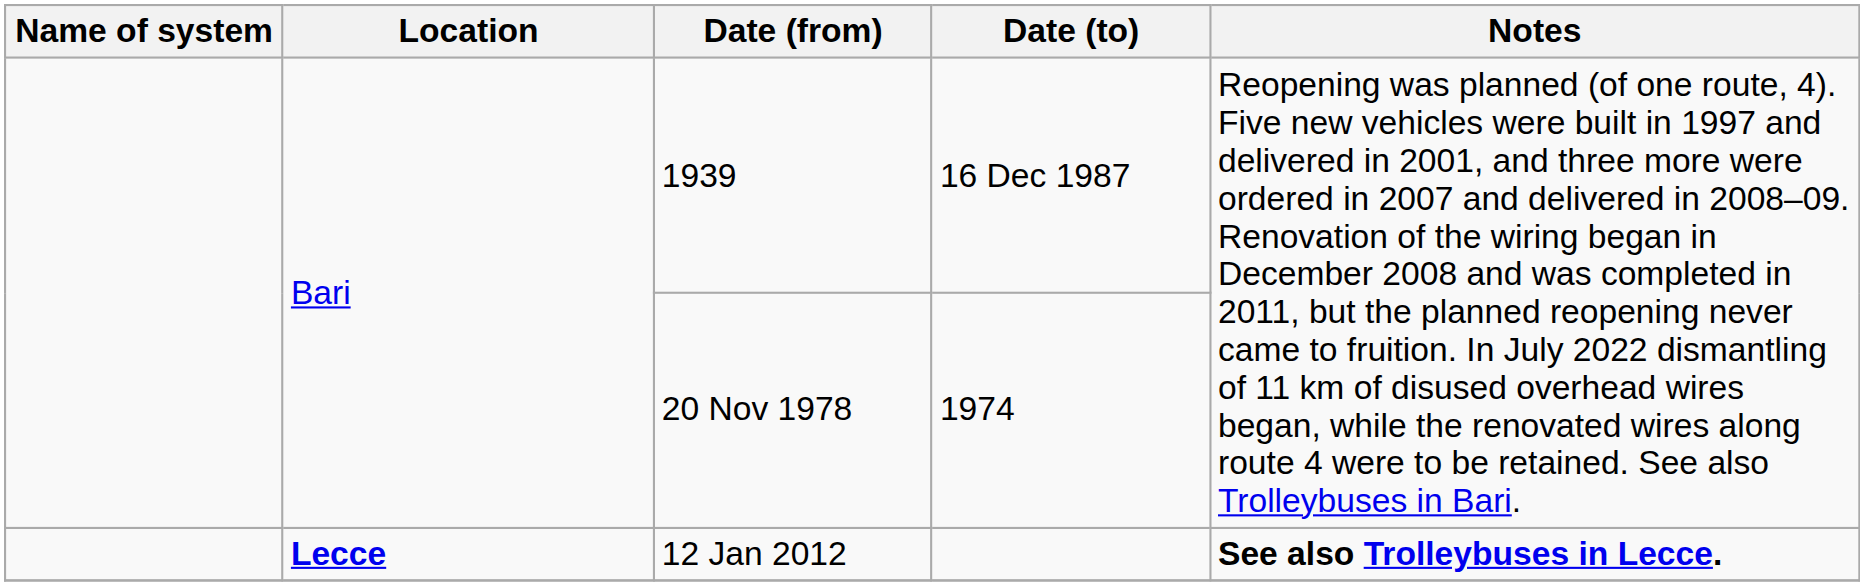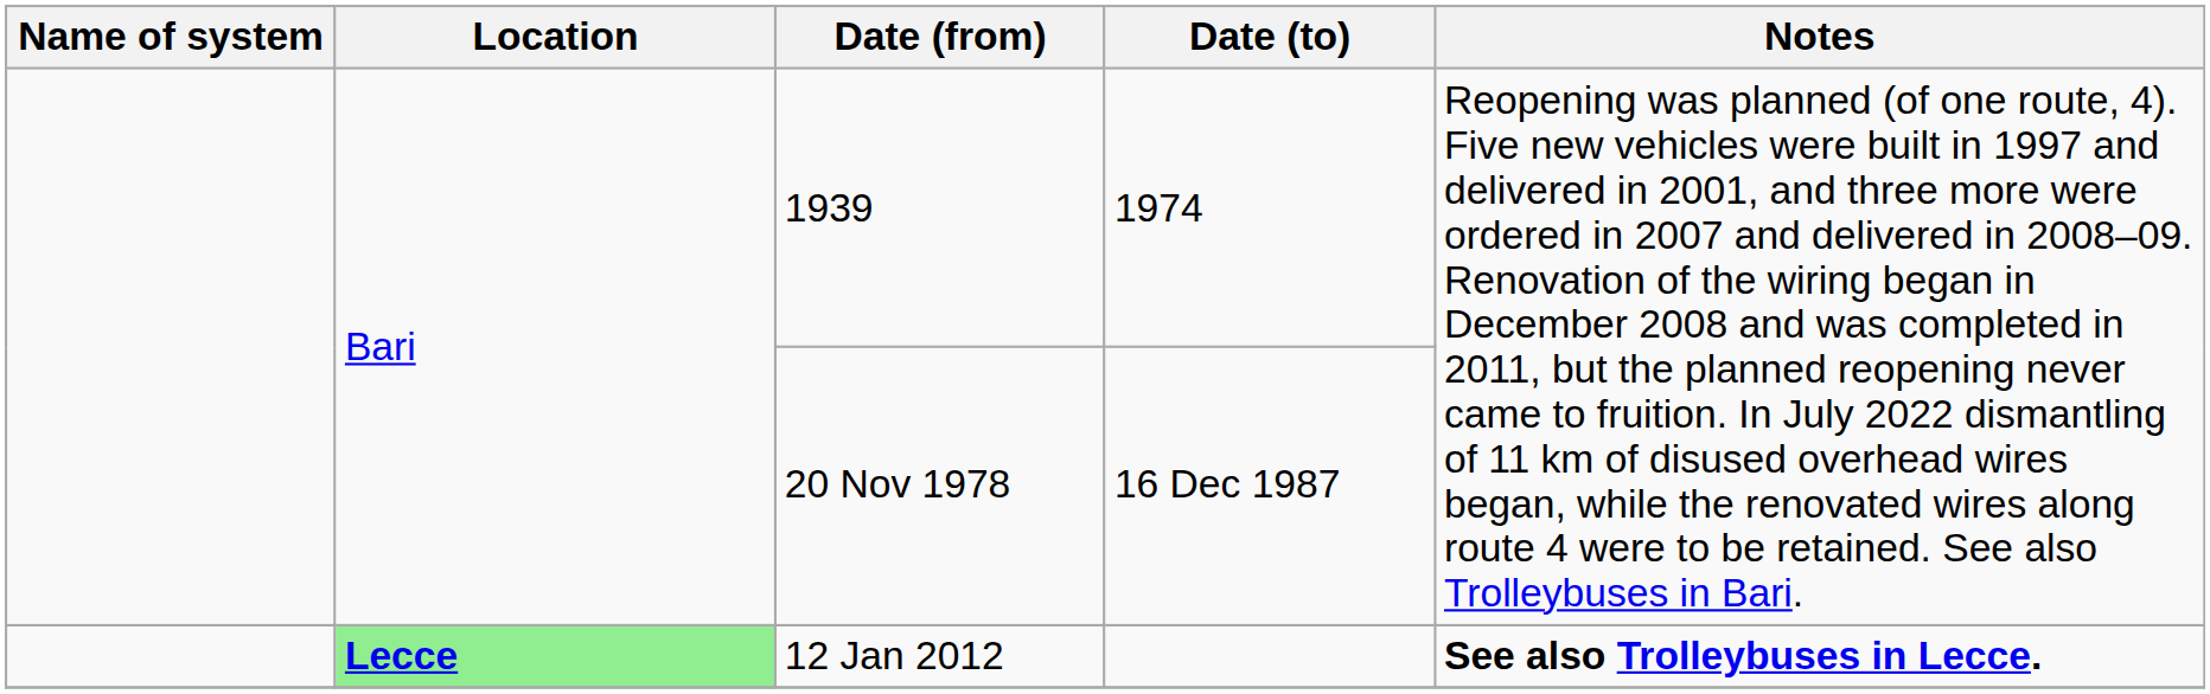 <table class="wikitable" width=100%>
 <tr>
 <th width=15%>Name of system</th>
 <th width=20%>Location</th>
 <th width=15%>Date (from)</th>
 <th width=15%>Date (to)</th>
 <th width=35%>Notes</th>
 </tr>
 <tr>
 <td rowspan=2> </td>
 <td rowspan=2><a href='#'>Bari</a></td>
 <td>1939</td>
-<td>16 Dec 1987</td>
+<td>1974</td>
 <td rowspan=2>Reopening was planned (of one route, 4). Five new vehicles were built in 1997 and delivered in 2001, and three more were ordered in 2007 and delivered in 2008–09. Renovation of the wiring began in December 2008 and was completed in 2011, but the planned reopening never came to fruition. In July 2022 dismantling of 11 km of disused overhead wires began, while the renovated wires along route 4 were to be retained. See also <a href='#'>Trolleybuses in Bari</a>.</td>
 </tr>
 <tr>
 <td>20 Nov 1978</td>
-<td>1974</td>
+<td>16 Dec 1987</td>
 </tr>
 <tr>
 <td> </td>
-<td><strong><a href='#'>Lecce</a></strong></td>
+<td style="background: lightgreen;"><strong><a href='#'>Lecce</a></strong></td>
 <td>12 Jan 2012</td>
 <td> </td>
 <td><strong>See also <a href='#'>Trolleybuses in Lecce</a>.</strong></td>
 </tr>
 <tr>
 </tr>
 </table>
